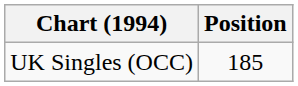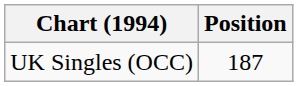 <table class="wikitable">
 <tr>
 <th>Chart (1994)</th>
 <th>Position</th>
 </tr>
 <tr>
 <td>UK Singles (OCC)</td>
-<td align="center">185</td>
+<td align="center">187</td>
 </tr>
 </table>
